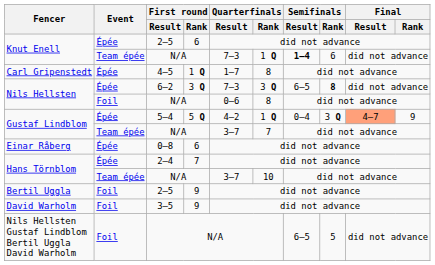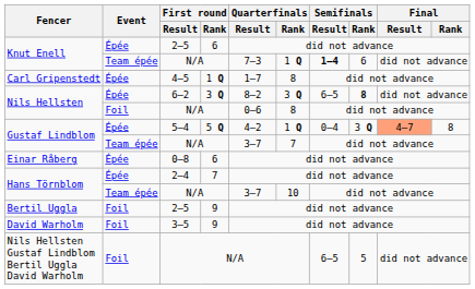 <table class=wikitable style="font-size:90%">
 <tr>
 <th rowspan=2>Fencer</th>
 <th rowspan=2>Event</th>
 <th colspan=2>First round</th>
 <th colspan=2>Quarterfinals</th>
 <th colspan=2>Semifinals</th>
 <th colspan=2>Final</th>
 </tr>
 <tr>
 <th>Result</th>
 <th>Rank</th>
 <th>Result</th>
 <th>Rank</th>
 <th>Result</th>
 <th>Rank</th>
 <th>Result</th>
 <th>Rank</th>
 </tr>
 <tr>
 <td rowspan=2><a href='#'>Knut Enell</a></td>
 <td><a href='#'>Épée</a></td>
 <td align=center>2–5</td>
 <td align=center>6</td>
 <td align=center colspan=6>did not advance</td>
 </tr>
 <tr>
 <td><a href='#'>Team épée</a></td>
 <td align=center colspan=2>N/A</td>
 <td align=center>7–3</td>
 <td align=center>1 <strong>Q</strong></td>
 <td align=center><strong>1–4</strong></td>
 <td align=center>6</td>
 <td align=center colspan=2>did not advance</td>
 </tr>
 <tr>
 <td><a href='#'>Carl Gripenstedt</a></td>
 <td><a href='#'>Épée</a></td>
 <td align=center>4–5</td>
 <td align=center>1 <strong>Q</strong></td>
 <td align=center>1–7</td>
 <td align=center>8</td>
 <td align=center colspan=4>did not advance</td>
 </tr>
 <tr>
 <td rowspan=2><a href='#'>Nils Hellsten</a></td>
 <td><a href='#'>Épée</a></td>
 <td align=center>6–2</td>
 <td align=center>3 <strong>Q</strong></td>
-<td align=center>7–3</td>
+<td align=center>8–2</td>
 <td align=center>3 <strong>Q</strong></td>
 <td align=center>6–5</td>
 <td align=center><strong>8</strong></td>
 <td align=center colspan=2>did not advance</td>
 </tr>
 <tr>
 <td><a href='#'>Foil</a></td>
 <td align=center colspan=2>N/A</td>
 <td align=center>0–6</td>
 <td align=center>8</td>
 <td align=center colspan=4>did not advance</td>
 </tr>
 <tr>
 <td rowspan=2><a href='#'>Gustaf Lindblom</a></td>
 <td><a href='#'>Épée</a></td>
 <td align=center>5–4</td>
 <td align=center>5 <strong>Q</strong></td>
 <td align=center>4–2</td>
 <td align=center>1 <strong>Q</strong></td>
 <td align=center>0–4</td>
 <td align=center>3 <strong>Q</strong></td>
 <td align=center style="background: lightsalmon;">4–7</td>
-<td align=center>9</td>
+<td align=center>8</td>
 </tr>
 <tr>
 <td><a href='#'>Team épée</a></td>
 <td align=center colspan=2>N/A</td>
 <td align=center>3–7</td>
 <td align=center>7</td>
 <td align=center colspan=4>did not advance</td>
 </tr>
 <tr>
 <td><a href='#'>Einar Råberg</a></td>
 <td><a href='#'>Épée</a></td>
 <td align=center>0–8</td>
 <td align=center>6</td>
 <td align=center colspan=6>did not advance</td>
 </tr>
 <tr>
 <td rowspan=2><a href='#'>Hans Törnblom</a></td>
 <td><a href='#'>Épée</a></td>
 <td align=center>2–4</td>
 <td align=center>7</td>
 <td align=center colspan=6>did not advance</td>
 </tr>
 <tr>
 <td><a href='#'>Team épée</a></td>
 <td align=center colspan=2>N/A</td>
 <td align=center>3–7</td>
 <td align=center>10</td>
 <td align=center colspan=4>did not advance</td>
 </tr>
 <tr>
 <td><a href='#'>Bertil Uggla</a></td>
 <td><a href='#'>Foil</a></td>
 <td align=center>2–5</td>
 <td align=center>9</td>
 <td align=center colspan=6>did not advance</td>
 </tr>
 <tr>
 <td><a href='#'>David Warholm</a></td>
 <td><a href='#'>Foil</a></td>
 <td align=center>3–5</td>
 <td align=center>9</td>
 <td align=center colspan=6>did not advance</td>
 </tr>
 <tr>
 <td>Nils Hellsten <br> Gustaf Lindblom <br> Bertil Uggla <br> David Warholm</td>
 <td><a href='#'>Foil</a></td>
 <td align=center colspan=4>N/A</td>
 <td align=center>6–5</td>
 <td align=center>5</td>
 <td align=center colspan=2>did not advance</td>
 </tr>
 </table>
